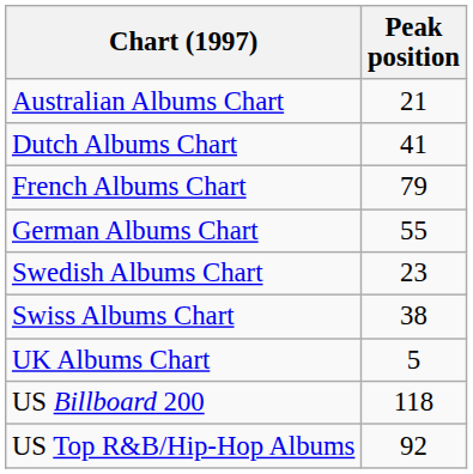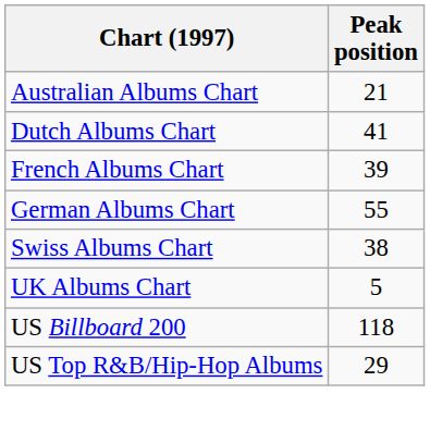 <table class="wikitable sortable">
 <tr>
 <th>Chart (1997)</th>
 <th>Peak<br>position</th>
 </tr>
 <tr>
 <td><a href='#'>Australian Albums Chart</a></td>
 <td style="text-align:center;">21</td>
 </tr>
 <tr>
 <td><a href='#'>Dutch Albums Chart</a></td>
 <td style="text-align:center;">41</td>
 </tr>
 <tr>
 <td><a href='#'>French Albums Chart</a></td>
-<td style="text-align:center;">79</td>
+<td style="text-align:center;">39</td>
 </tr>
 <tr>
 <td><a href='#'>German Albums Chart</a></td>
 <td style="text-align:center;">55</td>
-</tr>
-<tr>
-<td><a href='#'>Swedish Albums Chart</a></td>
-<td style="text-align:center;">23</td>
 </tr>
 <tr>
 <td><a href='#'>Swiss Albums Chart</a></td>
 <td style="text-align:center;">38</td>
 </tr>
 <tr>
 <td><a href='#'>UK Albums Chart</a></td>
 <td style="text-align:center;">5</td>
 </tr>
 <tr>
 <td>US <a href='#'><em>Billboard</em> 200</a></td>
 <td style="text-align:center;">118</td>
 </tr>
 <tr>
 <td>US <a href='#'>Top R&B/Hip-Hop Albums</a></td>
-<td style="text-align:center;">92</td>
+<td style="text-align:center;">29</td>
 </tr>
 </table>
